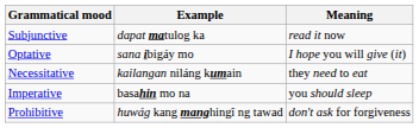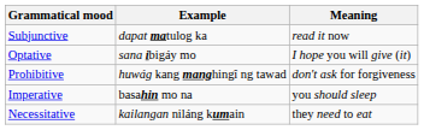 <table class="wikitable">
 <tr>
 <th>Grammatical mood</th>
 <th>Example</th>
 <th>Meaning</th>
 </tr>
 <tr>
 <td><a href='#'>Subjunctive</a></td>
 <td><em>dapat</em> <strong><em><u>ma</u></em></strong>tulog ka</td>
 <td><em>read it</em> now</td>
 </tr>
 <tr>
 <td><a href='#'>Optative</a></td>
 <td><em>sana</em> <strong><em><u>i</u></em></strong>bigáy mo</td>
 <td><em>I hope</em> you will <em>give</em> (<em>it</em>)</td>
 </tr>
 <tr>
-<td><a href='#'>Necessitative</a></td>
-<td><em>kailangan</em> niláng k<strong><em><u>um</u></em></strong>ain</td>
-<td>they <em>need</em> to <em>eat</em></td>
+<td><a href='#'>Prohibitive</a></td>
+<td><em>huwág</em> kang <strong><em><u>mang</u></em></strong>hingî ng tawad</td>
+<td><em>don't ask</em> for forgiveness</td>
 </tr>
 <tr>
 <td><a href='#'>Imperative</a></td>
 <td>basa<strong><em><u>hin</u></em></strong> mo na</td>
 <td>you <em>should sleep</em></td>
 </tr>
 <tr>
-<td><a href='#'>Prohibitive</a></td>
-<td><em>huwág</em> kang <strong><em><u>mang</u></em></strong>hingî ng tawad</td>
-<td><em>don't ask</em> for forgiveness</td>
+<td><a href='#'>Necessitative</a></td>
+<td><em>kailangan</em> niláng k<strong><em><u>um</u></em></strong>ain</td>
+<td>they <em>need</em> to <em>eat</em></td>
 </tr>
 </table>
